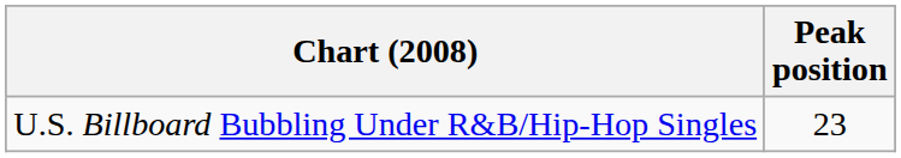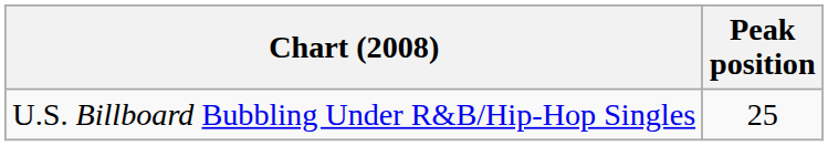 <table class="wikitable">
 <tr>
 <th>Chart (2008)</th>
 <th>Peak<br>position</th>
 </tr>
 <tr>
 <td>U.S. <em>Billboard</em> <a href='#'>Bubbling Under R&B/Hip-Hop Singles</a></td>
-<td style="text-align:center;">23</td>
+<td style="text-align:center;">25</td>
 </tr>
 </table>
